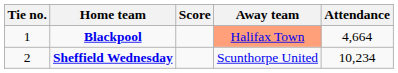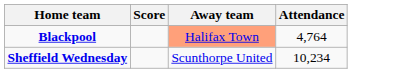 <table class="wikitable" style="text-align: center">
 <tr>
-<th>Tie no.</th>
 <th>Home team</th>
 <th>Score</th>
 <th>Away team</th>
 <th>Attendance</th>
 </tr>
 <tr>
-<td>1</td>
 <td><strong><a href='#'>Blackpool</a></strong></td>
 <td> </td>
 <td style="background: lightsalmon;"><a href='#'>Halifax Town</a></td>
-<td>4,664</td>
+<td>4,764</td>
 </tr>
 <tr>
-<td>2</td>
 <td><strong><a href='#'>Sheffield Wednesday</a></strong></td>
 <td> </td>
 <td><a href='#'>Scunthorpe United</a></td>
 <td>10,234</td>
 </tr>
 </table>
